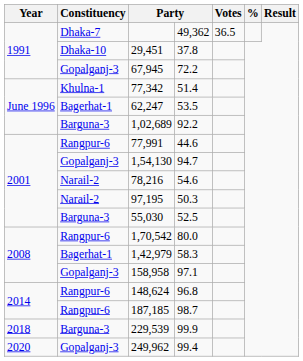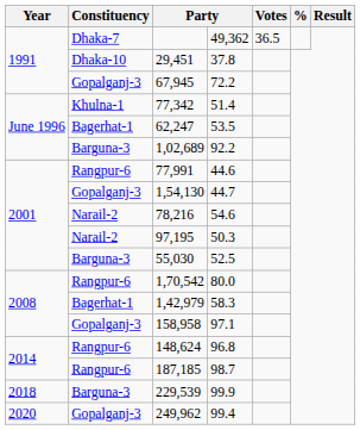 <table class="wikitable">
 <tr>
 <th>Year</th>
 <th>Constituency</th>
 <th colspan="2">Party</th>
 <th>Votes</th>
 <th>%</th>
 <th>Result</th>
 </tr>
 <tr>
 <td rowspan="3"><a href='#'>1991</a></td>
 <td><a href='#'>Dhaka-7</a></td>
 <td></td>
 <td>49,362</td>
 <td>36.5</td>
 <td></td>
 </tr>
 <tr>
 <td><a href='#'>Dhaka-10</a></td>
 <td>29,451</td>
 <td>37.8</td>
 <td></td>
 </tr>
 <tr>
 <td><a href='#'>Gopalganj-3</a></td>
 <td>67,945</td>
 <td>72.2</td>
 <td></td>
 </tr>
 <tr>
 <td rowspan="3"><a href='#'>June 1996</a></td>
 <td><a href='#'>Khulna-1</a></td>
 <td>77,342</td>
 <td>51.4</td>
 <td></td>
 </tr>
 <tr>
 <td><a href='#'>Bagerhat-1</a></td>
 <td>62,247</td>
 <td>53.5</td>
 <td></td>
 </tr>
 <tr>
 <td><a href='#'>Barguna-3</a></td>
 <td>1,02,689</td>
 <td>92.2</td>
 <td></td>
 </tr>
 <tr>
 <td rowspan="5"><a href='#'>2001</a></td>
 <td><a href='#'>Rangpur-6</a></td>
 <td>77,991</td>
 <td>44.6</td>
 <td></td>
 </tr>
 <tr>
 <td><a href='#'>Gopalganj-3</a></td>
 <td>1,54,130</td>
-<td>94.7</td>
+<td>44.7</td>
 <td></td>
 </tr>
 <tr>
 <td><a href='#'>Narail-2</a></td>
 <td>78,216</td>
 <td>54.6</td>
 <td></td>
 </tr>
 <tr>
 <td><a href='#'>Narail-2</a></td>
 <td>97,195</td>
 <td>50.3</td>
 <td></td>
 </tr>
 <tr>
 <td><a href='#'>Barguna-3</a></td>
 <td>55,030</td>
 <td>52.5</td>
 <td></td>
 </tr>
 <tr>
 <td rowspan="3"><a href='#'>2008</a></td>
 <td><a href='#'>Rangpur-6</a></td>
 <td>1,70,542</td>
 <td>80.0</td>
 <td></td>
 </tr>
 <tr>
 <td><a href='#'>Bagerhat-1</a></td>
 <td>1,42,979</td>
 <td>58.3</td>
 <td></td>
 </tr>
 <tr>
 <td><a href='#'>Gopalganj-3</a></td>
 <td>158,958</td>
 <td>97.1</td>
 <td></td>
 </tr>
 <tr>
 <td rowspan="2"><a href='#'>2014</a></td>
 <td><a href='#'>Rangpur-6</a></td>
 <td>148,624</td>
 <td>96.8</td>
 <td></td>
 </tr>
 <tr>
 <td><a href='#'>Rangpur-6</a></td>
 <td>187,185</td>
 <td>98.7</td>
 <td></td>
 </tr>
 <tr>
 <td><a href='#'>2018</a></td>
 <td><a href='#'>Barguna-3</a></td>
 <td>229,539</td>
 <td>99.9</td>
 <td></td>
 </tr>
 <tr>
 <td><a href='#'>2020</a></td>
 <td><a href='#'>Gopalganj-3</a></td>
 <td>249,962</td>
 <td>99.4</td>
 <td></td>
 </tr>
 </table>
